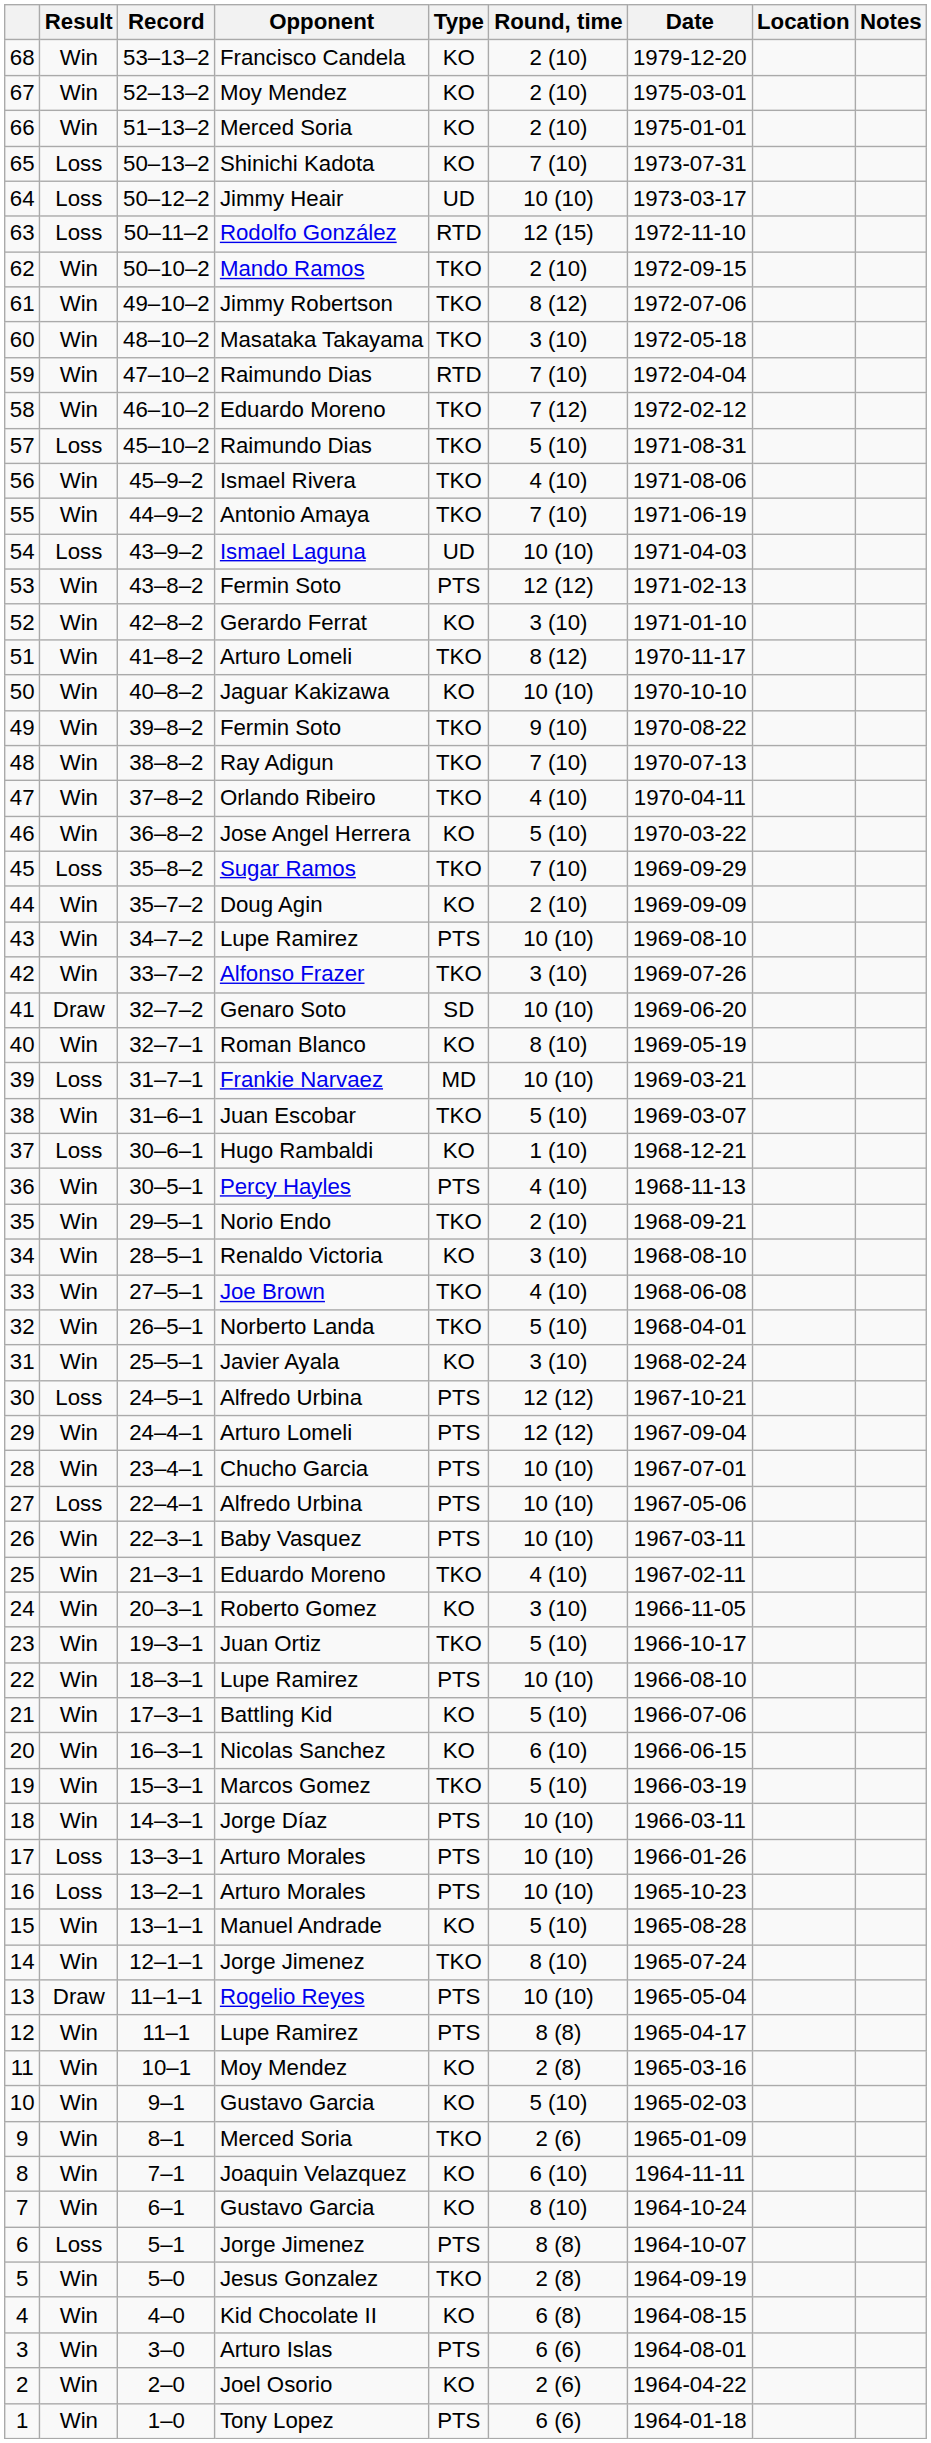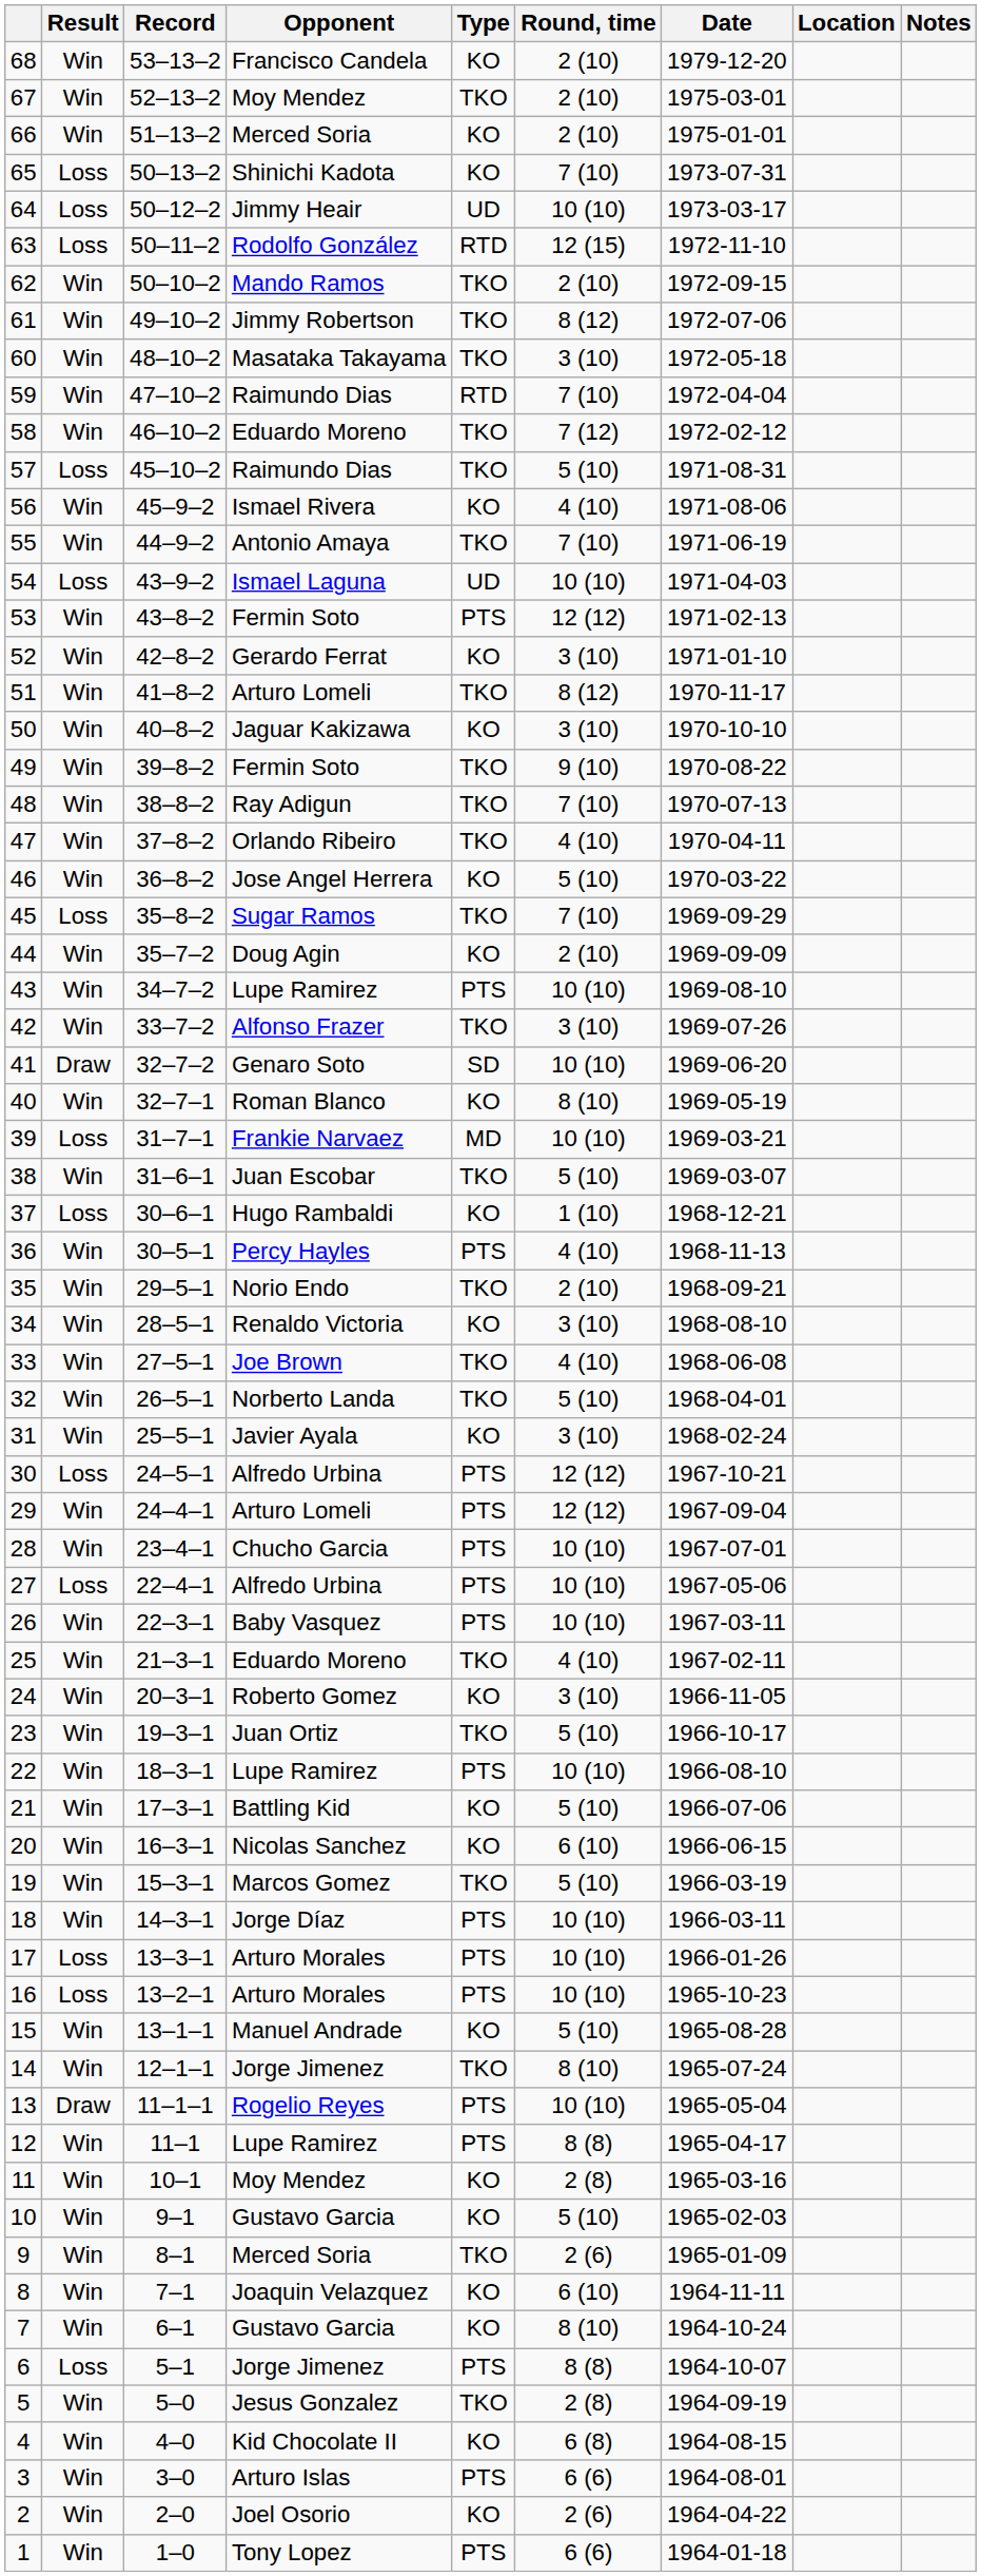 <table class=wikitable style=text-align:center>
 <tr>
 <th></th>
 <th>Result</th>
 <th>Record</th>
 <th>Opponent</th>
 <th>Type</th>
 <th>Round, time</th>
 <th>Date</th>
 <th>Location</th>
 <th>Notes</th>
 </tr>
 <tr>
 <td>68</td>
 <td>Win</td>
 <td>53–13–2</td>
 <td align=left>Francisco Candela</td>
 <td>KO</td>
 <td>2 (10)</td>
 <td>1979-12-20</td>
 <td align=left></td>
 <td align=left></td>
 </tr>
 <tr>
 <td>67</td>
 <td>Win</td>
 <td>52–13–2</td>
 <td align=left>Moy Mendez</td>
-<td>KO</td>
+<td>TKO</td>
 <td>2 (10)</td>
 <td>1975-03-01</td>
 <td align=left></td>
 <td align=left></td>
 </tr>
 <tr>
 <td>66</td>
 <td>Win</td>
 <td>51–13–2</td>
 <td align=left>Merced Soria</td>
 <td>KO</td>
 <td>2 (10)</td>
 <td>1975-01-01</td>
 <td align=left></td>
 <td align=left></td>
 </tr>
 <tr>
 <td>65</td>
 <td>Loss</td>
 <td>50–13–2</td>
 <td align=left>Shinichi Kadota</td>
 <td>KO</td>
 <td>7 (10)</td>
 <td>1973-07-31</td>
 <td align=left></td>
 <td align=left></td>
 </tr>
 <tr>
 <td>64</td>
 <td>Loss</td>
 <td>50–12–2</td>
 <td align=left>Jimmy Heair</td>
 <td>UD</td>
 <td>10 (10)</td>
 <td>1973-03-17</td>
 <td align=left></td>
 <td align=left></td>
 </tr>
 <tr>
 <td>63</td>
 <td>Loss</td>
 <td>50–11–2</td>
 <td align=left><a href='#'>Rodolfo González</a></td>
 <td>RTD</td>
 <td>12 (15)</td>
 <td>1972-11-10</td>
 <td align=left></td>
 <td align=left></td>
 </tr>
 <tr>
 <td>62</td>
 <td>Win</td>
 <td>50–10–2</td>
 <td align=left><a href='#'>Mando Ramos</a></td>
 <td>TKO</td>
 <td>2 (10)</td>
 <td>1972-09-15</td>
 <td align=left></td>
 <td align=left></td>
 </tr>
 <tr>
 <td>61</td>
 <td>Win</td>
 <td>49–10–2</td>
 <td align=left>Jimmy Robertson</td>
 <td>TKO</td>
 <td>8 (12)</td>
 <td>1972-07-06</td>
 <td align=left></td>
 <td align=left></td>
 </tr>
 <tr>
 <td>60</td>
 <td>Win</td>
 <td>48–10–2</td>
 <td align=left>Masataka Takayama</td>
 <td>TKO</td>
 <td>3 (10)</td>
 <td>1972-05-18</td>
 <td align=left></td>
 <td align=left></td>
 </tr>
 <tr>
 <td>59</td>
 <td>Win</td>
 <td>47–10–2</td>
 <td align=left>Raimundo Dias</td>
 <td>RTD</td>
 <td>7 (10)</td>
 <td>1972-04-04</td>
 <td align=left></td>
 <td align=left></td>
 </tr>
 <tr>
 <td>58</td>
 <td>Win</td>
 <td>46–10–2</td>
 <td align=left>Eduardo Moreno</td>
 <td>TKO</td>
 <td>7 (12)</td>
 <td>1972-02-12</td>
 <td align=left></td>
 <td align=left></td>
 </tr>
 <tr>
 <td>57</td>
 <td>Loss</td>
 <td>45–10–2</td>
 <td align=left>Raimundo Dias</td>
 <td>TKO</td>
 <td>5 (10)</td>
 <td>1971-08-31</td>
 <td align=left></td>
 <td align=left></td>
 </tr>
 <tr>
 <td>56</td>
 <td>Win</td>
 <td>45–9–2</td>
 <td align=left>Ismael Rivera</td>
-<td>TKO</td>
+<td>KO</td>
 <td>4 (10)</td>
 <td>1971-08-06</td>
 <td align=left></td>
 <td align=left></td>
 </tr>
 <tr>
 <td>55</td>
 <td>Win</td>
 <td>44–9–2</td>
 <td align=left>Antonio Amaya</td>
 <td>TKO</td>
 <td>7 (10)</td>
 <td>1971-06-19</td>
 <td align=left></td>
 <td align=left></td>
 </tr>
 <tr>
 <td>54</td>
 <td>Loss</td>
 <td>43–9–2</td>
 <td align=left><a href='#'>Ismael Laguna</a></td>
 <td>UD</td>
 <td>10 (10)</td>
 <td>1971-04-03</td>
 <td align=left></td>
 <td align=left></td>
 </tr>
 <tr>
 <td>53</td>
 <td>Win</td>
 <td>43–8–2</td>
 <td align=left>Fermin Soto</td>
 <td>PTS</td>
 <td>12 (12)</td>
 <td>1971-02-13</td>
 <td align=left></td>
 <td align=left></td>
 </tr>
 <tr>
 <td>52</td>
 <td>Win</td>
 <td>42–8–2</td>
 <td align=left>Gerardo Ferrat</td>
 <td>KO</td>
 <td>3 (10)</td>
 <td>1971-01-10</td>
 <td align=left></td>
 <td align=left></td>
 </tr>
 <tr>
 <td>51</td>
 <td>Win</td>
 <td>41–8–2</td>
 <td align=left>Arturo Lomeli</td>
 <td>TKO</td>
 <td>8 (12)</td>
 <td>1970-11-17</td>
 <td align=left></td>
 <td align=left></td>
 </tr>
 <tr>
 <td>50</td>
 <td>Win</td>
 <td>40–8–2</td>
 <td align=left>Jaguar Kakizawa</td>
 <td>KO</td>
-<td>10 (10)</td>
+<td>3 (10)</td>
 <td>1970-10-10</td>
 <td align=left></td>
 <td align=left></td>
 </tr>
 <tr>
 <td>49</td>
 <td>Win</td>
 <td>39–8–2</td>
 <td align=left>Fermin Soto</td>
 <td>TKO</td>
 <td>9 (10)</td>
 <td>1970-08-22</td>
 <td align=left></td>
 <td align=left></td>
 </tr>
 <tr>
 <td>48</td>
 <td>Win</td>
 <td>38–8–2</td>
 <td align=left>Ray Adigun</td>
 <td>TKO</td>
 <td>7 (10)</td>
 <td>1970-07-13</td>
 <td align=left></td>
 <td align=left></td>
 </tr>
 <tr>
 <td>47</td>
 <td>Win</td>
 <td>37–8–2</td>
 <td align=left>Orlando Ribeiro</td>
 <td>TKO</td>
 <td>4 (10)</td>
 <td>1970-04-11</td>
 <td align=left></td>
 <td align=left></td>
 </tr>
 <tr>
 <td>46</td>
 <td>Win</td>
 <td>36–8–2</td>
 <td align=left>Jose Angel Herrera</td>
 <td>KO</td>
 <td>5 (10)</td>
 <td>1970-03-22</td>
 <td align=left></td>
 <td align=left></td>
 </tr>
 <tr>
 <td>45</td>
 <td>Loss</td>
 <td>35–8–2</td>
 <td align=left><a href='#'>Sugar Ramos</a></td>
 <td>TKO</td>
 <td>7 (10)</td>
 <td>1969-09-29</td>
 <td align=left></td>
 <td align=left></td>
 </tr>
 <tr>
 <td>44</td>
 <td>Win</td>
 <td>35–7–2</td>
 <td align=left>Doug Agin</td>
 <td>KO</td>
 <td>2 (10)</td>
 <td>1969-09-09</td>
 <td align=left></td>
 <td align=left></td>
 </tr>
 <tr>
 <td>43</td>
 <td>Win</td>
 <td>34–7–2</td>
 <td align=left>Lupe Ramirez</td>
 <td>PTS</td>
 <td>10 (10)</td>
 <td>1969-08-10</td>
 <td align=left></td>
 <td align=left></td>
 </tr>
 <tr>
 <td>42</td>
 <td>Win</td>
 <td>33–7–2</td>
 <td align=left><a href='#'>Alfonso Frazer</a></td>
 <td>TKO</td>
 <td>3 (10)</td>
 <td>1969-07-26</td>
 <td align=left></td>
 <td align=left></td>
 </tr>
 <tr>
 <td>41</td>
 <td>Draw</td>
 <td>32–7–2</td>
 <td align=left>Genaro Soto</td>
 <td>SD</td>
 <td>10 (10)</td>
 <td>1969-06-20</td>
 <td align=left></td>
 <td align=left></td>
 </tr>
 <tr>
 <td>40</td>
 <td>Win</td>
 <td>32–7–1</td>
 <td align=left>Roman Blanco</td>
 <td>KO</td>
 <td>8 (10)</td>
 <td>1969-05-19</td>
 <td align=left></td>
 <td align=left></td>
 </tr>
 <tr>
 <td>39</td>
 <td>Loss</td>
 <td>31–7–1</td>
 <td align=left><a href='#'>Frankie Narvaez</a></td>
 <td>MD</td>
 <td>10 (10)</td>
 <td>1969-03-21</td>
 <td align=left></td>
 <td align=left></td>
 </tr>
 <tr>
 <td>38</td>
 <td>Win</td>
 <td>31–6–1</td>
 <td align=left>Juan Escobar</td>
 <td>TKO</td>
 <td>5 (10)</td>
 <td>1969-03-07</td>
 <td align=left></td>
 <td align=left></td>
 </tr>
 <tr>
 <td>37</td>
 <td>Loss</td>
 <td>30–6–1</td>
 <td align=left>Hugo Rambaldi</td>
 <td>KO</td>
 <td>1 (10)</td>
 <td>1968-12-21</td>
 <td align=left></td>
 <td align=left></td>
 </tr>
 <tr>
 <td>36</td>
 <td>Win</td>
 <td>30–5–1</td>
 <td align=left><a href='#'>Percy Hayles</a></td>
 <td>PTS</td>
 <td>4 (10)</td>
 <td>1968-11-13</td>
 <td align=left></td>
 <td align=left></td>
 </tr>
 <tr>
 <td>35</td>
 <td>Win</td>
 <td>29–5–1</td>
 <td align=left>Norio Endo</td>
 <td>TKO</td>
 <td>2 (10)</td>
 <td>1968-09-21</td>
 <td align=left></td>
 <td align=left></td>
 </tr>
 <tr>
 <td>34</td>
 <td>Win</td>
 <td>28–5–1</td>
 <td align=left>Renaldo Victoria</td>
 <td>KO</td>
 <td>3 (10)</td>
 <td>1968-08-10</td>
 <td align=left></td>
 <td align=left></td>
 </tr>
 <tr>
 <td>33</td>
 <td>Win</td>
 <td>27–5–1</td>
 <td align=left><a href='#'>Joe Brown</a></td>
 <td>TKO</td>
 <td>4 (10)</td>
 <td>1968-06-08</td>
 <td align=left></td>
 <td align=left></td>
 </tr>
 <tr>
 <td>32</td>
 <td>Win</td>
 <td>26–5–1</td>
 <td align=left>Norberto Landa</td>
 <td>TKO</td>
 <td>5 (10)</td>
 <td>1968-04-01</td>
 <td align=left></td>
 <td align=left></td>
 </tr>
 <tr>
 <td>31</td>
 <td>Win</td>
 <td>25–5–1</td>
 <td align=left>Javier Ayala</td>
 <td>KO</td>
 <td>3 (10)</td>
 <td>1968-02-24</td>
 <td align=left></td>
 <td align=left></td>
 </tr>
 <tr>
 <td>30</td>
 <td>Loss</td>
 <td>24–5–1</td>
 <td align=left>Alfredo Urbina</td>
 <td>PTS</td>
 <td>12 (12)</td>
 <td>1967-10-21</td>
 <td align=left></td>
 <td align=left></td>
 </tr>
 <tr>
 <td>29</td>
 <td>Win</td>
 <td>24–4–1</td>
 <td align=left>Arturo Lomeli</td>
 <td>PTS</td>
 <td>12 (12)</td>
 <td>1967-09-04</td>
 <td align=left></td>
 <td align=left></td>
 </tr>
 <tr>
 <td>28</td>
 <td>Win</td>
 <td>23–4–1</td>
 <td align=left>Chucho Garcia</td>
 <td>PTS</td>
 <td>10 (10)</td>
 <td>1967-07-01</td>
 <td align=left></td>
 <td align=left></td>
 </tr>
 <tr>
 <td>27</td>
 <td>Loss</td>
 <td>22–4–1</td>
 <td align=left>Alfredo Urbina</td>
 <td>PTS</td>
 <td>10 (10)</td>
 <td>1967-05-06</td>
 <td align=left></td>
 <td align=left></td>
 </tr>
 <tr>
 <td>26</td>
 <td>Win</td>
 <td>22–3–1</td>
 <td align=left>Baby Vasquez</td>
 <td>PTS</td>
 <td>10 (10)</td>
 <td>1967-03-11</td>
 <td align=left></td>
 <td align=left></td>
 </tr>
 <tr>
 <td>25</td>
 <td>Win</td>
 <td>21–3–1</td>
 <td align=left>Eduardo Moreno</td>
 <td>TKO</td>
 <td>4 (10)</td>
 <td>1967-02-11</td>
 <td align=left></td>
 <td align=left></td>
 </tr>
 <tr>
 <td>24</td>
 <td>Win</td>
 <td>20–3–1</td>
 <td align=left>Roberto Gomez</td>
 <td>KO</td>
 <td>3 (10)</td>
 <td>1966-11-05</td>
 <td align=left></td>
 <td align=left></td>
 </tr>
 <tr>
 <td>23</td>
 <td>Win</td>
 <td>19–3–1</td>
 <td align=left>Juan Ortiz</td>
 <td>TKO</td>
 <td>5 (10)</td>
 <td>1966-10-17</td>
 <td align=left></td>
 <td align=left></td>
 </tr>
 <tr>
 <td>22</td>
 <td>Win</td>
 <td>18–3–1</td>
 <td align=left>Lupe Ramirez</td>
 <td>PTS</td>
 <td>10 (10)</td>
 <td>1966-08-10</td>
 <td align=left></td>
 <td align=left></td>
 </tr>
 <tr>
 <td>21</td>
 <td>Win</td>
 <td>17–3–1</td>
 <td align=left>Battling Kid</td>
 <td>KO</td>
 <td>5 (10)</td>
 <td>1966-07-06</td>
 <td align=left></td>
 <td align=left></td>
 </tr>
 <tr>
 <td>20</td>
 <td>Win</td>
 <td>16–3–1</td>
 <td align=left>Nicolas Sanchez</td>
 <td>KO</td>
 <td>6 (10)</td>
 <td>1966-06-15</td>
 <td align=left></td>
 <td align=left></td>
 </tr>
 <tr>
 <td>19</td>
 <td>Win</td>
 <td>15–3–1</td>
 <td align=left>Marcos Gomez</td>
 <td>TKO</td>
 <td>5 (10)</td>
 <td>1966-03-19</td>
 <td align=left></td>
 <td align=left></td>
 </tr>
 <tr>
 <td>18</td>
 <td>Win</td>
 <td>14–3–1</td>
 <td align=left>Jorge Díaz</td>
 <td>PTS</td>
 <td>10 (10)</td>
 <td>1966-03-11</td>
 <td align=left></td>
 <td align=left></td>
 </tr>
 <tr>
 <td>17</td>
 <td>Loss</td>
 <td>13–3–1</td>
 <td align=left>Arturo Morales</td>
 <td>PTS</td>
 <td>10 (10)</td>
 <td>1966-01-26</td>
 <td align=left></td>
 <td align=left></td>
 </tr>
 <tr>
 <td>16</td>
 <td>Loss</td>
 <td>13–2–1</td>
 <td align=left>Arturo Morales</td>
 <td>PTS</td>
 <td>10 (10)</td>
 <td>1965-10-23</td>
 <td align=left></td>
 <td align=left></td>
 </tr>
 <tr>
 <td>15</td>
 <td>Win</td>
 <td>13–1–1</td>
 <td align=left>Manuel Andrade</td>
 <td>KO</td>
 <td>5 (10)</td>
 <td>1965-08-28</td>
 <td align=left></td>
 <td align=left></td>
 </tr>
 <tr>
 <td>14</td>
 <td>Win</td>
 <td>12–1–1</td>
 <td align=left>Jorge Jimenez</td>
 <td>TKO</td>
 <td>8 (10)</td>
 <td>1965-07-24</td>
 <td align=left></td>
 <td align=left></td>
 </tr>
 <tr>
 <td>13</td>
 <td>Draw</td>
 <td>11–1–1</td>
 <td align=left><a href='#'>Rogelio Reyes</a></td>
 <td>PTS</td>
 <td>10 (10)</td>
 <td>1965-05-04</td>
 <td align=left></td>
 <td align=left></td>
 </tr>
 <tr>
 <td>12</td>
 <td>Win</td>
 <td>11–1</td>
 <td align=left>Lupe Ramirez</td>
 <td>PTS</td>
 <td>8 (8)</td>
 <td>1965-04-17</td>
 <td align=left></td>
 <td align=left></td>
 </tr>
 <tr>
 <td>11</td>
 <td>Win</td>
 <td>10–1</td>
 <td align=left>Moy Mendez</td>
 <td>KO</td>
 <td>2 (8)</td>
 <td>1965-03-16</td>
 <td align=left></td>
 <td align=left></td>
 </tr>
 <tr>
 <td>10</td>
 <td>Win</td>
 <td>9–1</td>
 <td align=left>Gustavo Garcia</td>
 <td>KO</td>
 <td>5 (10)</td>
 <td>1965-02-03</td>
 <td align=left></td>
 <td align=left></td>
 </tr>
 <tr>
 <td>9</td>
 <td>Win</td>
 <td>8–1</td>
 <td align=left>Merced Soria</td>
 <td>TKO</td>
 <td>2 (6)</td>
 <td>1965-01-09</td>
 <td align=left></td>
 <td align=left></td>
 </tr>
 <tr>
 <td>8</td>
 <td>Win</td>
 <td>7–1</td>
 <td align=left>Joaquin Velazquez</td>
 <td>KO</td>
 <td>6 (10)</td>
 <td>1964-11-11</td>
 <td align=left></td>
 <td align=left></td>
 </tr>
 <tr>
 <td>7</td>
 <td>Win</td>
 <td>6–1</td>
 <td align=left>Gustavo Garcia</td>
 <td>KO</td>
 <td>8 (10)</td>
 <td>1964-10-24</td>
 <td align=left></td>
 <td align=left></td>
 </tr>
 <tr>
 <td>6</td>
 <td>Loss</td>
 <td>5–1</td>
 <td align=left>Jorge Jimenez</td>
 <td>PTS</td>
 <td>8 (8)</td>
 <td>1964-10-07</td>
 <td align=left></td>
 <td align=left></td>
 </tr>
 <tr>
 <td>5</td>
 <td>Win</td>
 <td>5–0</td>
 <td align=left>Jesus Gonzalez</td>
 <td>TKO</td>
 <td>2 (8)</td>
 <td>1964-09-19</td>
 <td align=left></td>
 <td align=left></td>
 </tr>
 <tr>
 <td>4</td>
 <td>Win</td>
 <td>4–0</td>
 <td align=left>Kid Chocolate II</td>
 <td>KO</td>
 <td>6 (8)</td>
 <td>1964-08-15</td>
 <td align=left></td>
 <td align=left></td>
 </tr>
 <tr>
 <td>3</td>
 <td>Win</td>
 <td>3–0</td>
 <td align=left>Arturo Islas</td>
 <td>PTS</td>
 <td>6 (6)</td>
 <td>1964-08-01</td>
 <td align=left></td>
 <td align=left></td>
 </tr>
 <tr>
 <td>2</td>
 <td>Win</td>
 <td>2–0</td>
 <td align=left>Joel Osorio</td>
 <td>KO</td>
 <td>2 (6)</td>
 <td>1964-04-22</td>
 <td align=left></td>
 <td align=left></td>
 </tr>
 <tr>
 <td>1</td>
 <td>Win</td>
 <td>1–0</td>
 <td align=left>Tony Lopez</td>
 <td>PTS</td>
 <td>6 (6)</td>
 <td>1964-01-18</td>
 <td align=left></td>
 <td align=left></td>
 </tr>
 </table>
